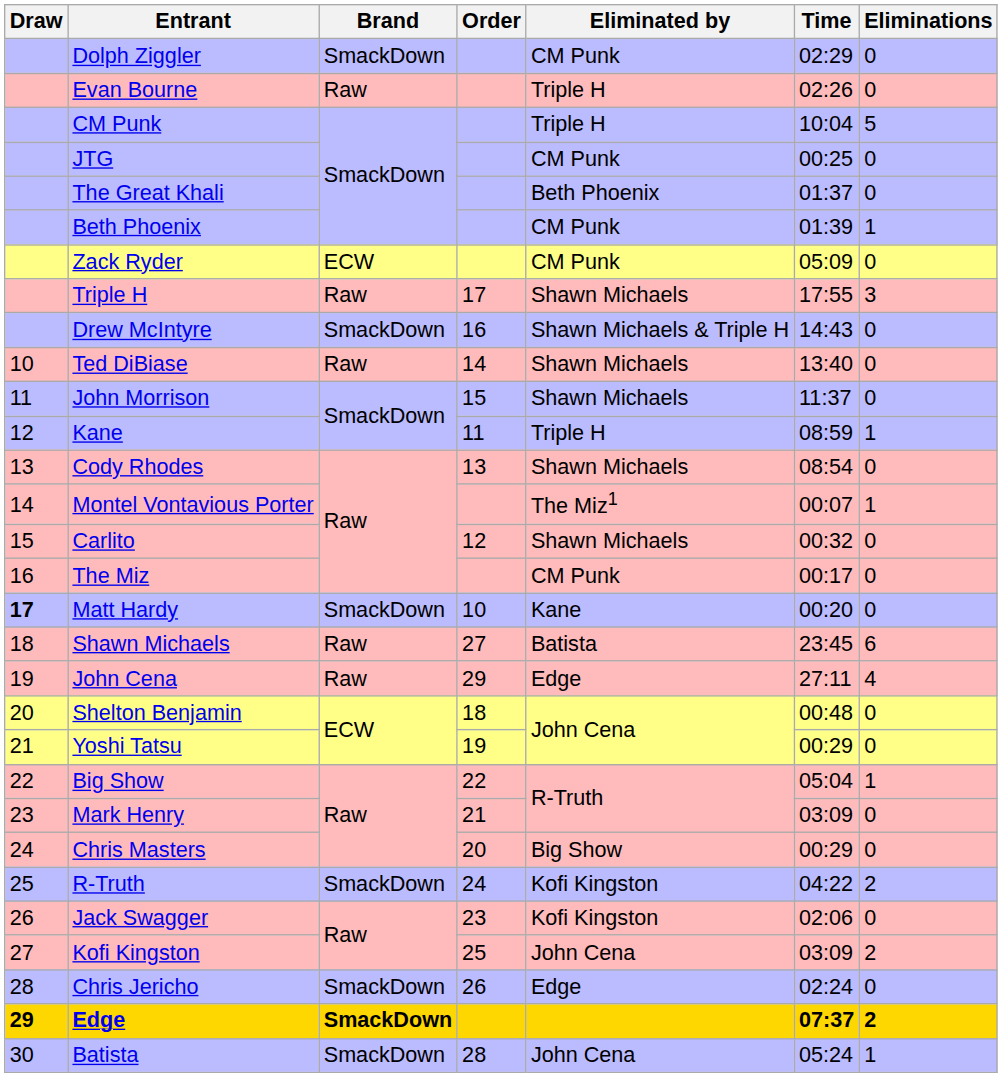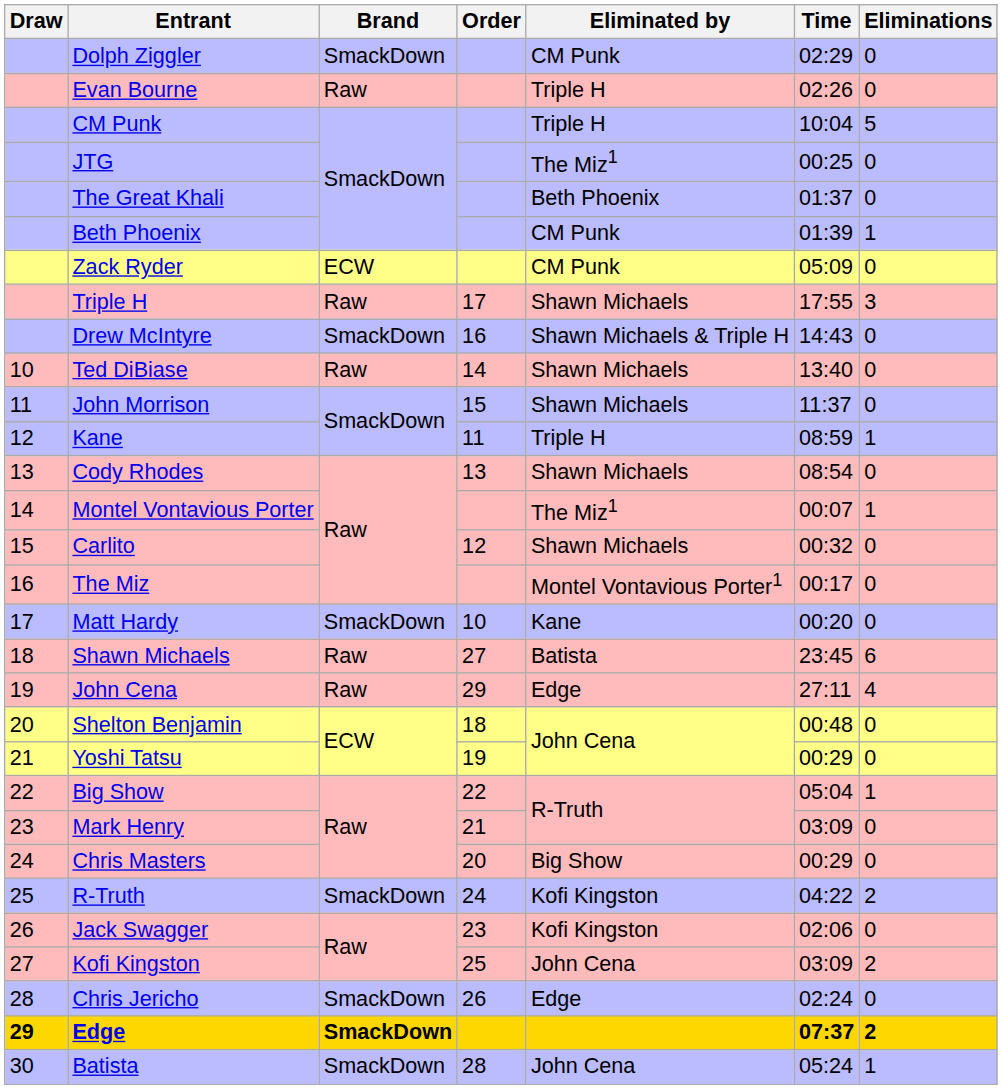 <table class="wikitable sortable">
 <tr>
 <th>Draw</th>
 <th>Entrant</th>
 <th>Brand</th>
 <th>Order</th>
 <th>Eliminated by</th>
 <th>Time</th>
 <th>Eliminations</th>
 </tr>
 <tr style="background: #BBF;">
 <td></td>
 <td><a href='#'>Dolph Ziggler</a></td>
 <td>SmackDown</td>
 <td></td>
 <td>CM Punk</td>
 <td>02:29</td>
 <td>0</td>
 </tr>
 <tr style="background: #FBB;">
 <td></td>
 <td><a href='#'>Evan Bourne</a></td>
 <td>Raw</td>
 <td></td>
 <td>Triple H</td>
 <td>02:26</td>
 <td>0</td>
 </tr>
 <tr style="background: #BBF;">
 <td></td>
 <td><a href='#'>CM Punk</a></td>
 <td rowspan=4>SmackDown</td>
 <td></td>
 <td>Triple H</td>
 <td>10:04</td>
 <td>5</td>
 </tr>
 <tr style="background: #BBF;">
 <td></td>
 <td><a href='#'>JTG</a></td>
 <td></td>
-<td>CM Punk</td>
+<td>The Miz<sup>1</sup></td>
 <td>00:25</td>
 <td>0</td>
 </tr>
 <tr style="background: #BBF;">
 <td></td>
 <td><a href='#'>The Great Khali</a></td>
 <td></td>
 <td>Beth Phoenix</td>
 <td>01:37</td>
 <td>0</td>
 </tr>
 <tr style="background: #BBF;">
 <td></td>
 <td><a href='#'>Beth Phoenix</a></td>
 <td></td>
 <td>CM Punk</td>
 <td>01:39</td>
 <td>1</td>
 </tr>
 <tr style="background: #FF8;">
 <td></td>
 <td><a href='#'>Zack Ryder</a></td>
 <td>ECW</td>
 <td></td>
 <td>CM Punk</td>
 <td>05:09</td>
 <td>0</td>
 </tr>
 <tr style="background: #FBB;">
 <td></td>
 <td><a href='#'>Triple H</a></td>
 <td>Raw</td>
 <td>17</td>
 <td>Shawn Michaels</td>
 <td>17:55</td>
 <td>3</td>
 </tr>
 <tr style="background: #BBF;">
 <td></td>
 <td><a href='#'>Drew McIntyre</a></td>
 <td>SmackDown</td>
 <td>16</td>
 <td>Shawn Michaels & Triple H</td>
 <td>14:43</td>
 <td>0</td>
 </tr>
 <tr style="background: #FBB;">
 <td>10</td>
 <td><a href='#'>Ted DiBiase</a></td>
 <td>Raw</td>
 <td>14</td>
 <td>Shawn Michaels</td>
 <td>13:40</td>
 <td>0</td>
 </tr>
 <tr style="background: #BBF;">
 <td>11</td>
 <td><a href='#'>John Morrison</a></td>
 <td rowspan=2>SmackDown</td>
 <td>15</td>
 <td>Shawn Michaels</td>
 <td>11:37</td>
 <td>0</td>
 </tr>
 <tr style="background: #BBF;">
 <td>12</td>
 <td><a href='#'>Kane</a></td>
 <td>11</td>
 <td>Triple H</td>
 <td>08:59</td>
 <td>1</td>
 </tr>
 <tr style="background: #FBB;">
 <td>13</td>
 <td><a href='#'>Cody Rhodes</a></td>
 <td rowspan=4>Raw</td>
 <td>13</td>
 <td>Shawn Michaels</td>
 <td>08:54</td>
 <td>0</td>
 </tr>
 <tr style="background: #FBB;">
 <td>14</td>
 <td><a href='#'>Montel Vontavious Porter</a></td>
 <td></td>
 <td>The Miz<sup>1</sup></td>
 <td>00:07</td>
 <td>1</td>
 </tr>
 <tr style="background: #FBB;">
 <td>15</td>
 <td><a href='#'>Carlito</a></td>
 <td>12</td>
 <td>Shawn Michaels</td>
 <td>00:32</td>
 <td>0</td>
 </tr>
 <tr style="background: #FBB;">
 <td>16</td>
 <td><a href='#'>The Miz</a></td>
 <td></td>
-<td>CM Punk</td>
+<td>Montel Vontavious Porter<sup>1</sup></td>
 <td>00:17</td>
 <td>0</td>
 </tr>
 <tr style="background: #BBF;">
-<td><strong>17</strong></td>
+<td>17</td>
 <td><a href='#'>Matt Hardy</a></td>
 <td>SmackDown</td>
 <td>10</td>
 <td>Kane</td>
 <td>00:20</td>
 <td>0</td>
 </tr>
 <tr style="background: #FBB;">
 <td>18</td>
 <td><a href='#'>Shawn Michaels</a></td>
 <td>Raw</td>
 <td>27</td>
 <td>Batista</td>
 <td>23:45</td>
 <td>6</td>
 </tr>
 <tr style="background: #FBB;">
 <td>19</td>
 <td><a href='#'>John Cena</a></td>
 <td>Raw</td>
 <td>29</td>
 <td>Edge</td>
 <td>27:11</td>
 <td>4</td>
 </tr>
 <tr style="background: #FF8;">
 <td>20</td>
 <td><a href='#'>Shelton Benjamin</a></td>
 <td rowspan=2>ECW</td>
 <td>18</td>
 <td rowspan="2">John Cena</td>
 <td>00:48</td>
 <td>0</td>
 </tr>
 <tr style="background: #FF8;">
 <td>21</td>
 <td><a href='#'>Yoshi Tatsu</a></td>
 <td>19</td>
 <td>00:29</td>
 <td>0</td>
 </tr>
 <tr style="background: #FBB;">
 <td>22</td>
 <td><a href='#'>Big Show</a></td>
 <td rowspan=3>Raw</td>
 <td>22</td>
 <td rowspan="2">R-Truth</td>
 <td>05:04</td>
 <td>1</td>
 </tr>
 <tr style="background: #FBB;">
 <td>23</td>
 <td><a href='#'>Mark Henry</a></td>
 <td>21</td>
 <td>03:09</td>
 <td>0</td>
 </tr>
 <tr style="background: #FBB;">
 <td>24</td>
 <td><a href='#'>Chris Masters</a></td>
 <td>20</td>
 <td>Big Show</td>
 <td>00:29</td>
 <td>0</td>
 </tr>
 <tr style="background: #BBF;">
 <td>25</td>
 <td><a href='#'>R-Truth</a></td>
 <td>SmackDown</td>
 <td>24</td>
 <td>Kofi Kingston</td>
 <td>04:22</td>
 <td>2</td>
 </tr>
 <tr style="background: #FBB;">
 <td>26</td>
 <td><a href='#'>Jack Swagger</a></td>
 <td rowspan=2>Raw</td>
 <td>23</td>
 <td>Kofi Kingston</td>
 <td>02:06</td>
 <td>0</td>
 </tr>
 <tr style="background: #FBB;">
 <td>27</td>
 <td><a href='#'>Kofi Kingston</a></td>
 <td>25</td>
 <td>John Cena</td>
 <td>03:09</td>
 <td>2</td>
 </tr>
 <tr style="background: #BBF;">
 <td>28</td>
 <td><a href='#'>Chris Jericho</a></td>
 <td>SmackDown</td>
 <td>26</td>
 <td>Edge</td>
 <td>02:24</td>
 <td>0</td>
 </tr>
 <tr style="background:gold">
 <td><strong>29</strong></td>
 <td><strong><a href='#'>Edge</a></strong></td>
 <td><strong>SmackDown</strong></td>
 <td><strong></strong></td>
 <td><strong></strong></td>
 <td><strong>07:37</strong></td>
 <td><strong>2</strong></td>
 </tr>
 <tr style="background: #BBF;">
 <td>30</td>
 <td><a href='#'>Batista</a></td>
 <td>SmackDown</td>
 <td>28</td>
 <td>John Cena</td>
 <td>05:24</td>
 <td>1</td>
 </tr>
 </table>
